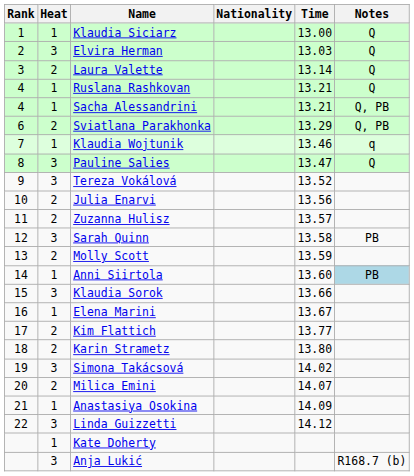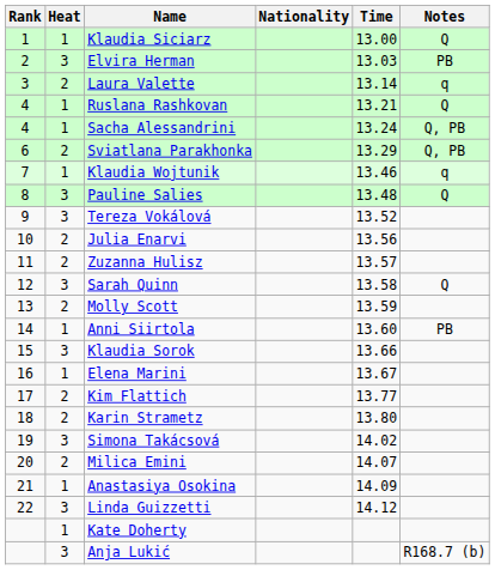 <table class="wikitable sortable" style="text-align:center">
 <tr>
 <th>Rank</th>
 <th>Heat</th>
 <th>Name</th>
 <th>Nationality</th>
 <th>Time</th>
 <th>Notes</th>
 </tr>
 <tr bgcolor=ccffcc>
 <td>1</td>
 <td>1</td>
 <td align=left><a href='#'>Klaudia Siciarz</a></td>
 <td align=left></td>
 <td>13.00</td>
 <td>Q</td>
 </tr>
 <tr bgcolor=ccffcc>
 <td>2</td>
 <td>3</td>
 <td align=left><a href='#'>Elvira Herman</a></td>
 <td align=left></td>
 <td>13.03</td>
-<td>Q</td>
+<td>PB</td>
 </tr>
 <tr bgcolor=ccffcc>
 <td>3</td>
 <td>2</td>
 <td align=left><a href='#'>Laura Valette</a></td>
 <td align=left></td>
 <td>13.14</td>
-<td>Q</td>
+<td>q</td>
 </tr>
 <tr bgcolor=ccffcc>
 <td>4</td>
 <td>1</td>
 <td align=left><a href='#'>Ruslana Rashkovan</a></td>
 <td align=left></td>
 <td>13.21</td>
 <td>Q</td>
 </tr>
 <tr bgcolor=ccffcc>
 <td>4</td>
 <td>1</td>
 <td align=left><a href='#'>Sacha Alessandrini</a></td>
 <td align=left></td>
-<td>13.21</td>
+<td>13.24</td>
 <td>Q, PB</td>
 </tr>
 <tr bgcolor=ccffcc>
 <td>6</td>
 <td>2</td>
 <td align=left><a href='#'>Sviatlana Parakhonka</a></td>
 <td align=left></td>
 <td>13.29</td>
 <td>Q, PB</td>
 </tr>
 <tr bgcolor=ddffdd>
 <td>7</td>
 <td>1</td>
 <td align=left><a href='#'>Klaudia Wojtunik</a></td>
 <td align=left></td>
 <td>13.46</td>
 <td>q</td>
 </tr>
 <tr bgcolor=ccffcc>
 <td>8</td>
 <td>3</td>
 <td align=left><a href='#'>Pauline Salies</a></td>
 <td align=left></td>
-<td>13.47</td>
+<td>13.48</td>
 <td>Q</td>
 </tr>
 <tr>
 <td>9</td>
 <td>3</td>
 <td align=left><a href='#'>Tereza Vokálová</a></td>
 <td align=left></td>
 <td>13.52</td>
 <td></td>
 </tr>
 <tr>
 <td>10</td>
 <td>2</td>
 <td align=left><a href='#'>Julia Enarvi</a></td>
 <td align=left></td>
 <td>13.56</td>
 <td></td>
 </tr>
 <tr>
 <td>11</td>
 <td>2</td>
 <td align=left><a href='#'>Zuzanna Hulisz</a></td>
 <td align=left></td>
 <td>13.57</td>
 <td></td>
 </tr>
 <tr>
 <td>12</td>
 <td>3</td>
 <td align=left><a href='#'>Sarah Quinn</a></td>
 <td align=left></td>
 <td>13.58</td>
-<td>PB</td>
+<td>Q</td>
 </tr>
 <tr>
 <td>13</td>
 <td>2</td>
 <td align=left><a href='#'>Molly Scott</a></td>
 <td align=left></td>
 <td>13.59</td>
 <td></td>
 </tr>
 <tr>
 <td>14</td>
 <td>1</td>
 <td align=left><a href='#'>Anni Siirtola</a></td>
 <td align=left></td>
 <td>13.60</td>
-<td style="background: lightblue;">PB</td>
+<td>PB</td>
 </tr>
 <tr>
 <td>15</td>
 <td>3</td>
 <td align=left><a href='#'>Klaudia Sorok</a></td>
 <td align=left></td>
 <td>13.66</td>
 <td></td>
 </tr>
 <tr>
 <td>16</td>
 <td>1</td>
 <td align=left><a href='#'>Elena Marini</a></td>
 <td align=left></td>
 <td>13.67</td>
 <td></td>
 </tr>
 <tr>
 <td>17</td>
 <td>2</td>
 <td align=left><a href='#'>Kim Flattich</a></td>
 <td align=left></td>
 <td>13.77</td>
 <td></td>
 </tr>
 <tr>
 <td>18</td>
 <td>2</td>
 <td align=left><a href='#'>Karin Strametz</a></td>
 <td align=left></td>
 <td>13.80</td>
 <td></td>
 </tr>
 <tr>
 <td>19</td>
 <td>3</td>
 <td align=left><a href='#'>Simona Takácsová</a></td>
 <td align=left></td>
 <td>14.02</td>
 <td></td>
 </tr>
 <tr>
 <td>20</td>
 <td>2</td>
 <td align=left><a href='#'>Milica Emini</a></td>
 <td align=left></td>
 <td>14.07</td>
 <td></td>
 </tr>
 <tr>
 <td>21</td>
 <td>1</td>
 <td align=left><a href='#'>Anastasiya Osokina</a></td>
 <td align=left></td>
 <td>14.09</td>
 <td></td>
 </tr>
 <tr>
 <td>22</td>
 <td>3</td>
 <td align=left><a href='#'>Linda Guizzetti</a></td>
 <td align=left></td>
 <td>14.12</td>
 <td></td>
 </tr>
 <tr>
 <td></td>
 <td>1</td>
 <td align=left><a href='#'>Kate Doherty</a></td>
 <td align=left></td>
 <td></td>
 <td></td>
 </tr>
 <tr>
 <td></td>
 <td>3</td>
 <td align=left><a href='#'>Anja Lukić</a></td>
 <td align=left></td>
 <td></td>
 <td>R168.7 (b)</td>
 </tr>
 </table>
